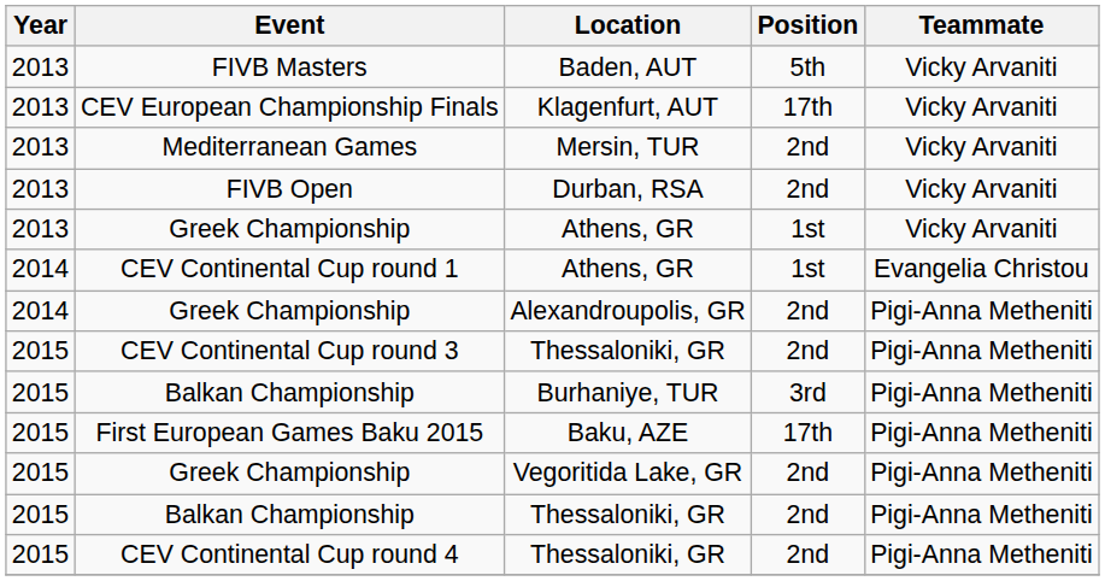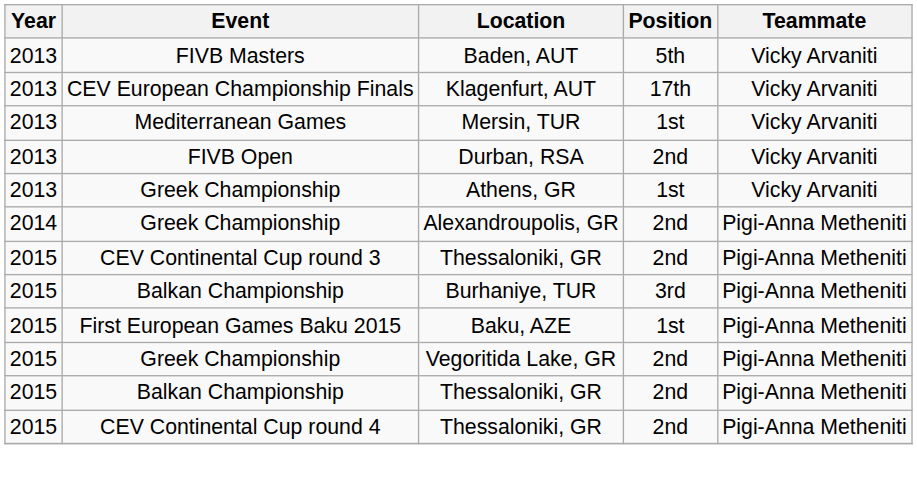 <table class="wikitable" style="text-align:center; margin: auto 1em auto;">
 <tr>
 <th>Year</th>
 <th>Event</th>
 <th>Location</th>
 <th>Position</th>
 <th>Teammate</th>
 </tr>
 <tr>
 <td>2013</td>
 <td>FIVB Masters</td>
 <td>Baden, AUT</td>
 <td>5th</td>
 <td>Vicky Arvaniti</td>
 </tr>
 <tr>
 <td>2013</td>
 <td>CEV European Championship Finals</td>
 <td>Klagenfurt, AUT</td>
 <td>17th</td>
 <td>Vicky Arvaniti</td>
 </tr>
 <tr>
 <td>2013</td>
 <td>Mediterranean Games</td>
 <td>Mersin, TUR</td>
-<td>2nd</td>
+<td>1st</td>
 <td>Vicky Arvaniti</td>
 </tr>
 <tr>
 <td>2013</td>
 <td>FIVB Open</td>
 <td>Durban, RSA</td>
 <td>2nd</td>
 <td>Vicky Arvaniti</td>
 </tr>
 <tr>
 <td>2013</td>
 <td>Greek Championship</td>
 <td>Athens, GR</td>
 <td>1st</td>
 <td>Vicky Arvaniti</td>
-</tr>
-<tr>
-<td>2014</td>
-<td>CEV Continental Cup round 1</td>
-<td>Athens, GR</td>
-<td>1st</td>
-<td>Evangelia Christou</td>
 </tr>
 <tr>
 <td>2014</td>
 <td>Greek Championship</td>
 <td>Alexandroupolis, GR</td>
 <td>2nd</td>
 <td>Pigi-Anna Metheniti</td>
 </tr>
 <tr>
 <td>2015</td>
 <td>CEV Continental Cup round 3</td>
 <td>Thessaloniki, GR</td>
 <td>2nd</td>
 <td>Pigi-Anna Metheniti</td>
 </tr>
 <tr>
 <td>2015</td>
 <td>Balkan Championship</td>
 <td>Burhaniye, TUR</td>
 <td>3rd</td>
 <td>Pigi-Anna Metheniti</td>
 </tr>
 <tr>
 <td>2015</td>
 <td>First European Games Baku 2015</td>
 <td>Baku, AZE</td>
-<td>17th</td>
+<td>1st</td>
 <td>Pigi-Anna Metheniti</td>
 </tr>
 <tr>
 <td>2015</td>
 <td>Greek Championship</td>
 <td>Vegoritida Lake, GR</td>
 <td>2nd</td>
 <td>Pigi-Anna Metheniti</td>
 </tr>
 <tr>
 <td>2015</td>
 <td>Balkan Championship</td>
 <td>Thessaloniki, GR</td>
 <td>2nd</td>
 <td>Pigi-Anna Metheniti</td>
 </tr>
 <tr>
 <td>2015</td>
 <td>CEV Continental Cup round 4</td>
 <td>Thessaloniki, GR</td>
 <td>2nd</td>
 <td>Pigi-Anna Metheniti</td>
 </tr>
 <tr>
 </tr>
 </table>
